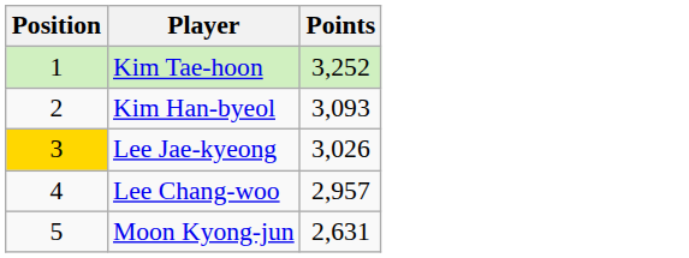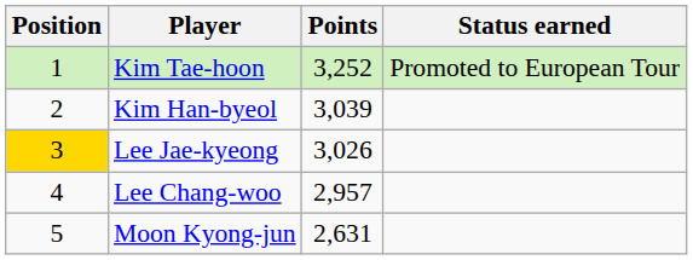 <table class="wikitable">
 <tr>
 <th>Position</th>
 <th>Player</th>
 <th>Points</th>
+<th>Status earned</th>
 </tr>
 <tr style="background:#D0F0C0;">
 <td align=center>1</td>
 <td> <a href='#'>Kim Tae-hoon</a></td>
 <td align=center>3,252</td>
+<td>Promoted to European Tour</td>
 </tr>
 <tr>
 <td align=center>2</td>
 <td> <a href='#'>Kim Han-byeol</a></td>
-<td align=center>3,093</td>
+<td align=center>3,039</td>
+<td></td>
 </tr>
 <tr>
 <td align=center style="background: gold;">3</td>
 <td> <a href='#'>Lee Jae-kyeong</a></td>
 <td align=center>3,026</td>
+<td></td>
 </tr>
 <tr>
 <td align=center>4</td>
 <td> <a href='#'>Lee Chang-woo</a></td>
 <td align=center>2,957</td>
+<td></td>
 </tr>
 <tr>
 <td align=center>5</td>
 <td> <a href='#'>Moon Kyong-jun</a></td>
 <td align=center>2,631</td>
+<td></td>
 </tr>
 </table>
